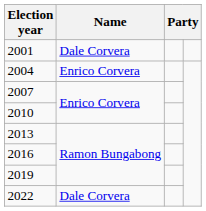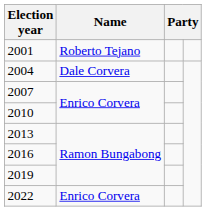 <table class=wikitable>
 <tr>
 <th>Election<br>year</th>
 <th>Name</th>
 <th colspan=2>Party</th>
 </tr>
 <tr>
 <td>2001</td>
-<td><a href='#'>Dale Corvera</a></td>
+<td><a href='#'>Roberto Tejano</a></td>
 <td></td>
 <td></td>
 </tr>
 <tr>
 <td>2004</td>
-<td><a href='#'>Enrico Corvera</a></td>
+<td><a href='#'>Dale Corvera</a></td>
 <td></td>
 </tr>
 <tr>
 <td>2007</td>
 <td rowspan= 2><a href='#'>Enrico Corvera</a></td>
 <td></td>
 </tr>
 <tr>
 <td>2010</td>
 <td></td>
 </tr>
 <tr>
 <td>2013</td>
 <td rowspan= 3><a href='#'>Ramon Bungabong</a></td>
 <td></td>
 </tr>
 <tr>
 <td>2016</td>
 <td></td>
 </tr>
 <tr>
 <td>2019</td>
 <td></td>
 </tr>
 <tr>
 <td>2022</td>
-<td><a href='#'>Dale Corvera</a></td>
+<td><a href='#'>Enrico Corvera</a></td>
 <td></td>
 </tr>
 </table>
